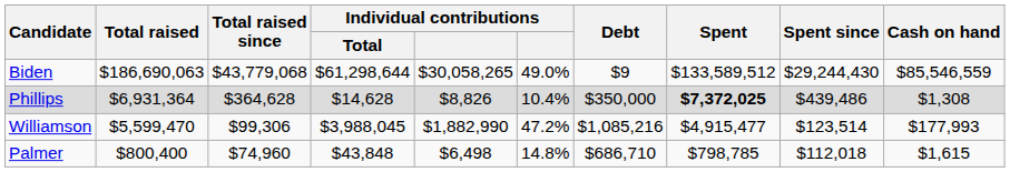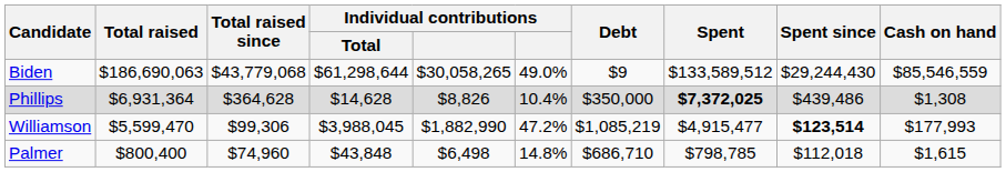 <table class="wikitable sortable" style="text-align:center;">
 <tr>
 <th scope="col" rowspan=2>Candidate</th>
 <th scope="col" data-sort-type=currency rowspan=2>Total raised</th>
 <th scope="col" data-sort-type=currency rowspan=2>Total raised<br>since </th>
 <th scope="col" colspan=3>Individual contributions</th>
 <th scope="col" data-sort-type=currency rowspan=2>Debt</th>
 <th scope="col" data-sort-type=currency rowspan=2>Spent</th>
 <th scope="col" data-sort-type=currency rowspan=2>Spent since<br></th>
 <th scope="col" data-sort-type=currency rowspan=2>Cash on hand</th>
 </tr>
 <tr>
 <th scope="col" data-sort-type=currency>Total</th>
 <th scope="col" data-sort-type=currency></th>
 <th scope="col" data-sort-type=number></th>
 </tr>
 <tr>
 <td style="text-align: left;"><a href='#'>Biden</a></td>
 <td>$186,690,063</td>
 <td>$43,779,068</td>
 <td>$61,298,644</td>
 <td>$30,058,265</td>
 <td>49.0%</td>
 <td>$9</td>
 <td>$133,589,512</td>
 <td>$29,244,430</td>
 <td>$85,546,559</td>
 </tr>
 <tr style=background:gainsboro>
 <td style="text-align: left;"><a href='#'>Phillips</a></td>
 <td>$6,931,364</td>
 <td>$364,628</td>
 <td>$14,628</td>
 <td>$8,826</td>
 <td>10.4%</td>
 <td>$350,000</td>
 <td><strong>$7,372,025</strong></td>
 <td>$439,486</td>
 <td>$1,308</td>
 </tr>
 <tr>
 <td style="text-align: left;"><a href='#'>Williamson</a></td>
 <td>$5,599,470</td>
 <td>$99,306</td>
 <td>$3,988,045</td>
 <td>$1,882,990</td>
 <td>47.2%</td>
-<td>$1,085,216</td>
+<td>$1,085,219</td>
 <td>$4,915,477</td>
-<td>$123,514</td>
+<td><strong>$123,514</strong></td>
 <td>$177,993</td>
 </tr>
 <tr>
 <td style="text-align: left;"><a href='#'>Palmer</a></td>
 <td>$800,400</td>
 <td>$74,960</td>
 <td>$43,848</td>
 <td>$6,498</td>
 <td>14.8%</td>
 <td>$686,710</td>
 <td>$798,785</td>
 <td>$112,018</td>
 <td>$1,615</td>
 </tr>
 </table>
